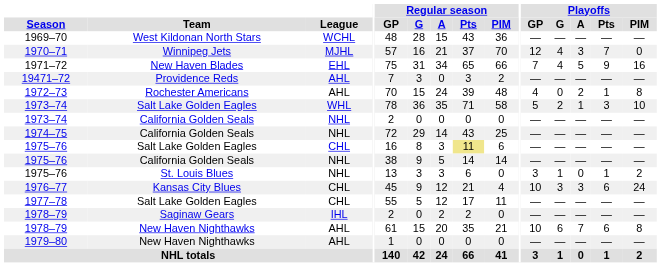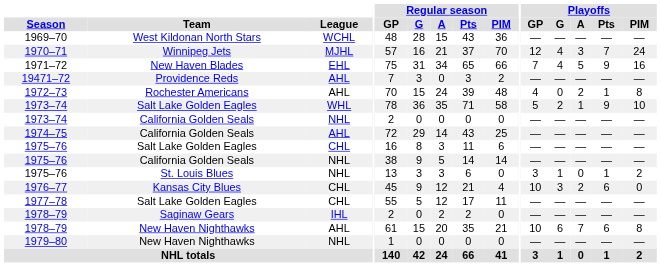 <table border="0" cellpadding="1" cellspacing="0" style="text-align:center; width:60em">
 <tr bgcolor="#e0e0e0">
 <th colspan="3" bgcolor="#ffffff"></th>
 <th rowspan="100" bgcolor="#ffffff"></th>
 <th colspan="5"><a href='#'>Regular season</a></th>
 <th rowspan="100" bgcolor="#ffffff"></th>
 <th colspan="5"><a href='#'>Playoffs</a></th>
 </tr>
 <tr bgcolor="#e0e0e0">
 <th><a href='#'>Season</a></th>
 <th>Team</th>
 <th>League</th>
 <th>GP</th>
 <th><a href='#'>G</a></th>
 <th><a href='#'>A</a></th>
 <th><a href='#'>Pts</a></th>
 <th><a href='#'>PIM</a></th>
 <th>GP</th>
 <th>G</th>
 <th>A</th>
 <th>Pts</th>
 <th>PIM</th>
 </tr>
 <tr>
 <td>1969–70</td>
 <td><a href='#'>West Kildonan North Stars</a></td>
 <td><a href='#'>WCHL</a></td>
 <td>48</td>
 <td>28</td>
 <td>15</td>
 <td>43</td>
 <td>36</td>
 <td>—</td>
 <td>—</td>
 <td>—</td>
 <td>—</td>
 <td>—</td>
 </tr>
 <tr bgcolor="#f0f0f0">
 <td><a href='#'>1970–71</a></td>
 <td><a href='#'>Winnipeg Jets</a></td>
 <td><a href='#'>MJHL</a></td>
 <td>57</td>
 <td>16</td>
 <td>21</td>
 <td>37</td>
 <td>70</td>
 <td>12</td>
 <td>4</td>
 <td>3</td>
 <td>7</td>
-<td>0</td>
+<td>24</td>
 </tr>
 <tr>
 <td>1971–72</td>
 <td><a href='#'>New Haven Blades</a></td>
 <td><a href='#'>EHL</a></td>
 <td>75</td>
 <td>31</td>
 <td>34</td>
 <td>65</td>
 <td>66</td>
 <td>7</td>
 <td>4</td>
 <td>5</td>
 <td>9</td>
 <td>16</td>
 </tr>
 <tr bgcolor="#f0f0f0">
 <td><a href='#'>19471–72</a></td>
 <td><a href='#'>Providence Reds</a></td>
 <td><a href='#'>AHL</a></td>
 <td>7</td>
 <td>3</td>
 <td>0</td>
 <td>3</td>
 <td>2</td>
 <td>—</td>
 <td>—</td>
 <td>—</td>
 <td>—</td>
 <td>—</td>
 </tr>
 <tr>
 <td><a href='#'>1972–73</a></td>
 <td><a href='#'>Rochester Americans</a></td>
 <td>AHL</td>
 <td>70</td>
 <td>15</td>
 <td>24</td>
 <td>39</td>
 <td>48</td>
 <td>4</td>
 <td>0</td>
 <td>2</td>
 <td>1</td>
 <td>8</td>
 </tr>
 <tr bgcolor="#f0f0f0">
 <td><a href='#'>1973–74</a></td>
 <td><a href='#'>Salt Lake Golden Eagles</a></td>
 <td><a href='#'>WHL</a></td>
 <td>78</td>
 <td>36</td>
 <td>35</td>
 <td>71</td>
 <td>58</td>
 <td>5</td>
 <td>2</td>
 <td>1</td>
-<td>3</td>
+<td>9</td>
 <td>10</td>
 </tr>
 <tr>
 <td><a href='#'>1973–74</a></td>
 <td><a href='#'>California Golden Seals</a></td>
 <td><a href='#'>NHL</a></td>
 <td>2</td>
 <td>0</td>
 <td>0</td>
 <td>0</td>
 <td>0</td>
 <td>—</td>
 <td>—</td>
 <td>—</td>
 <td>—</td>
 <td>—</td>
 </tr>
 <tr bgcolor="#f0f0f0">
 <td><a href='#'>1974–75</a></td>
 <td>California Golden Seals</td>
-<td>NHL</td>
+<td><a href='#'>AHL</a></td>
 <td>72</td>
 <td>29</td>
 <td>14</td>
 <td>43</td>
 <td>25</td>
 <td>—</td>
 <td>—</td>
 <td>—</td>
 <td>—</td>
 <td>—</td>
 </tr>
 <tr>
 <td><a href='#'>1975–76</a></td>
 <td>Salt Lake Golden Eagles</td>
 <td><a href='#'>CHL</a></td>
 <td>16</td>
 <td>8</td>
 <td>3</td>
-<td style="background: khaki;">11</td>
+<td>11</td>
 <td>6</td>
 <td>—</td>
 <td>—</td>
 <td>—</td>
 <td>—</td>
 <td>—</td>
 </tr>
 <tr bgcolor="#f0f0f0">
 <td><a href='#'>1975–76</a></td>
 <td>California Golden Seals</td>
 <td>NHL</td>
 <td>38</td>
 <td>9</td>
 <td>5</td>
 <td>14</td>
 <td>14</td>
 <td>—</td>
 <td>—</td>
 <td>—</td>
 <td>—</td>
 <td>—</td>
 </tr>
 <tr>
 <td>1975–76</td>
 <td><a href='#'>St. Louis Blues</a></td>
 <td>NHL</td>
 <td>13</td>
 <td>3</td>
 <td>3</td>
 <td>6</td>
 <td>0</td>
 <td>3</td>
 <td>1</td>
 <td>0</td>
 <td>1</td>
 <td>2</td>
 </tr>
 <tr bgcolor="#f0f0f0">
 <td><a href='#'>1976–77</a></td>
 <td><a href='#'>Kansas City Blues</a></td>
 <td>CHL</td>
 <td>45</td>
 <td>9</td>
 <td>12</td>
 <td>21</td>
 <td>4</td>
 <td>10</td>
 <td>3</td>
-<td>3</td>
+<td>2</td>
 <td>6</td>
-<td>24</td>
+<td>0</td>
 </tr>
 <tr>
 <td><a href='#'>1977–78</a></td>
 <td>Salt Lake Golden Eagles</td>
 <td>CHL</td>
 <td>55</td>
 <td>5</td>
 <td>12</td>
 <td>17</td>
 <td>11</td>
 <td>—</td>
 <td>—</td>
 <td>—</td>
 <td>—</td>
 <td>—</td>
 </tr>
 <tr bgcolor="#f0f0f0">
 <td><a href='#'>1978–79</a></td>
 <td><a href='#'>Saginaw Gears</a></td>
 <td><a href='#'>IHL</a></td>
 <td>2</td>
 <td>0</td>
 <td>2</td>
 <td>2</td>
 <td>0</td>
 <td>—</td>
 <td>—</td>
 <td>—</td>
 <td>—</td>
 <td>—</td>
 </tr>
 <tr>
 <td><a href='#'>1978–79</a></td>
 <td><a href='#'>New Haven Nighthawks</a></td>
 <td>AHL</td>
 <td>61</td>
 <td>15</td>
 <td>20</td>
 <td>35</td>
 <td>21</td>
 <td>10</td>
 <td>6</td>
 <td>7</td>
 <td>6</td>
 <td>8</td>
 </tr>
 <tr bgcolor="#f0f0f0">
 <td><a href='#'>1979–80</a></td>
 <td>New Haven Nighthawks</td>
-<td>AHL</td>
+<td>NHL</td>
 <td>1</td>
 <td>0</td>
 <td>0</td>
 <td>0</td>
 <td>0</td>
 <td>—</td>
 <td>—</td>
 <td>—</td>
 <td>—</td>
 <td>—</td>
 </tr>
 <tr bgcolor="#e0e0e0">
 <th colspan="3">NHL totals</th>
 <th>140</th>
 <th>42</th>
 <th>24</th>
 <th>66</th>
 <th>41</th>
 <th>3</th>
 <th>1</th>
 <th>0</th>
 <th>1</th>
 <th>2</th>
 </tr>
 </table>
